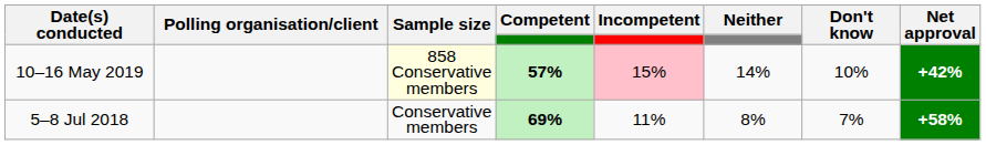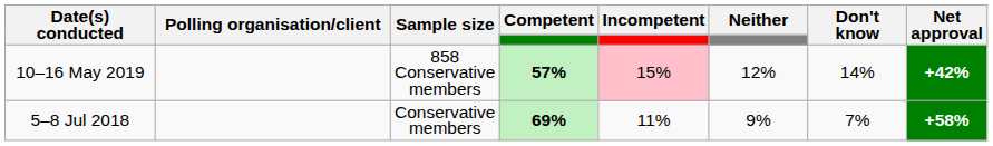 <table class="wikitable collapsible sortable" style="text-align:center;font-size:95%;line-height:14px;">
 <tr>
 <th rowspan="2" style="width:125px;">Date(s)<br>conducted</th>
 <th rowspan="2" style="width:200px;">Polling organisation/client</th>
 <th rowspan="2" style="width:60px;">Sample size</th>
 <th class="unsortable" style="width:80px;">Competent</th>
 <th class="unsortable" style="width: 80px;">Incompetent</th>
 <th class="unsortable" style="width:80px;">Neither</th>
 <th rowspan="2" class="unsortable" style="width:80px;">Don't know</th>
 <th rowspan="2" class="unsortable" style="width:20px;">Net approval</th>
 </tr>
 <tr>
 <th class="unsortable" style="background:green;width:60px;"></th>
 <th class="unsortable" style="background:red;width:60px;"></th>
 <th class="unsortable" style="background:grey;width:60px;"></th>
 </tr>
 <tr>
 <td>10–16 May 2019</td>
 <td></td>
-<td style="background: lightyellow;">858 Conservative members</td>
+<td>858 Conservative members</td>
 <td style="background:#C1F0C1"><strong>57%</strong></td>
 <td style="background: pink;">15%</td>
+<td>12%</td>
 <td>14%</td>
-<td>10%</td>
 <td style="background:green;color:white;"><strong>+42%</strong></td>
 </tr>
 <tr>
 <td>5–8 Jul 2018</td>
 <td></td>
 <td>Conservative members</td>
 <td style="background:#C1F0C1"><strong>69%</strong></td>
 <td>11%</td>
-<td>8%</td>
+<td>9%</td>
 <td>7%</td>
 <td style="background:green;color:white;"><strong>+58%</strong></td>
 </tr>
 </table>
